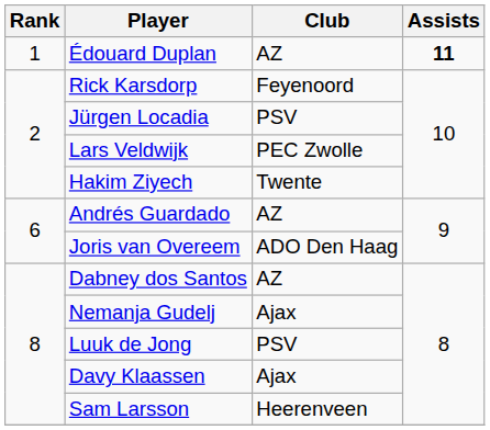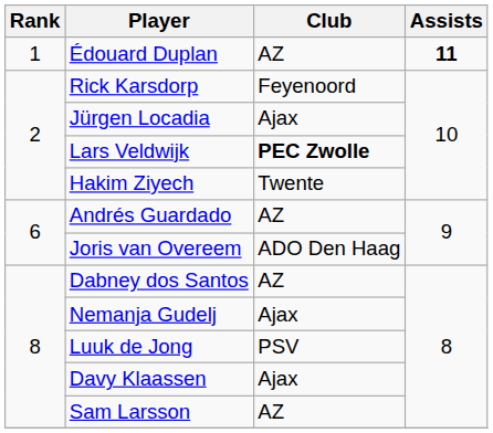 <table class=wikitable style=text-align:center>
 <tr>
 <th>Rank</th>
 <th>Player</th>
 <th>Club</th>
 <th>Assists</th>
 </tr>
 <tr>
 <td>1</td>
 <td align=left> <a href='#'>Édouard Duplan</a></td>
 <td align=left>AZ</td>
 <td><strong>11</strong></td>
 </tr>
 <tr>
 <td rowspan=4>2</td>
 <td align=left> <a href='#'>Rick Karsdorp</a></td>
 <td align=left>Feyenoord</td>
 <td rowspan=4>10</td>
 </tr>
 <tr>
 <td align=left> <a href='#'>Jürgen Locadia</a></td>
-<td align=left>PSV</td>
+<td align=left>Ajax</td>
 </tr>
 <tr>
 <td align=left> <a href='#'>Lars Veldwijk</a></td>
-<td align=left>PEC Zwolle</td>
+<td align=left><strong>PEC Zwolle</strong></td>
 </tr>
 <tr>
 <td align=left> <a href='#'>Hakim Ziyech</a></td>
 <td align=left>Twente</td>
 </tr>
 <tr>
 <td rowspan=2>6</td>
 <td align=left> <a href='#'>Andrés Guardado</a></td>
 <td align=left>AZ</td>
 <td rowspan=2>9</td>
 </tr>
 <tr>
 <td align=left> <a href='#'>Joris van Overeem</a></td>
 <td align=left>ADO Den Haag</td>
 </tr>
 <tr>
 <td rowspan=5>8</td>
 <td align=left> <a href='#'>Dabney dos Santos</a></td>
 <td align=left>AZ</td>
 <td rowspan=5>8</td>
 </tr>
 <tr>
 <td align=left> <a href='#'>Nemanja Gudelj</a></td>
 <td align=left>Ajax</td>
 </tr>
 <tr>
 <td align=left> <a href='#'>Luuk de Jong</a></td>
 <td align=left>PSV</td>
 </tr>
 <tr>
 <td align=left> <a href='#'>Davy Klaassen</a></td>
 <td align=left>Ajax</td>
 </tr>
 <tr>
 <td align=left> <a href='#'>Sam Larsson</a></td>
-<td align=left>Heerenveen</td>
+<td align=left>AZ</td>
 </tr>
 <tr>
 </tr>
 </table>
